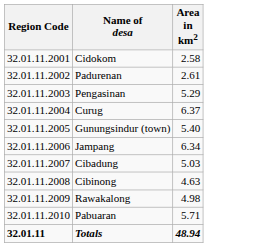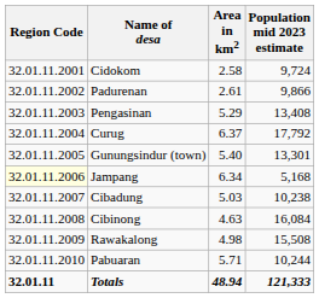 <table class="wikitable">
 <tr>
 <th>Region Code</th>
 <th>Name of <br> <em>desa</em></th>
 <th>Area <br>in <br>km<sup>2</sup></th>
+<th>Population<br>mid 2023<br>estimate</th>
 </tr>
 <tr>
 <td>32.01.11.2001</td>
 <td>Cidokom</td>
 <td align="right">2.58</td>
+<td align="right">9,724</td>
 </tr>
 <tr>
 <td>32.01.11.2002</td>
 <td>Padurenan</td>
 <td align="right">2.61</td>
+<td align="right">9,866</td>
 </tr>
 <tr>
 <td>32.01.11.2003</td>
 <td>Pengasinan</td>
 <td align="right">5.29</td>
+<td align="right">13,408</td>
 </tr>
 <tr>
 <td>32.01.11.2004</td>
 <td>Curug</td>
 <td align="right">6.37</td>
+<td align="right">17,792</td>
 </tr>
 <tr>
 <td>32.01.11.2005</td>
 <td>Gunungsindur (town)</td>
 <td align="right">5.40</td>
+<td align="right">13,301</td>
 </tr>
 <tr>
-<td>32.01.11.2006</td>
+<td style="background: lightyellow;">32.01.11.2006</td>
 <td>Jampang</td>
 <td align="right">6.34</td>
+<td align="right">5,168</td>
 </tr>
 <tr>
 <td>32.01.11.2007</td>
 <td>Cibadung</td>
 <td align="right">5.03</td>
+<td align="right">10,238</td>
 </tr>
 <tr>
 <td>32.01.11.2008</td>
 <td>Cibinong</td>
 <td align="right">4.63</td>
+<td align="right">16,084</td>
 </tr>
 <tr>
 <td>32.01.11.2009</td>
 <td>Rawakalong</td>
 <td align="right">4.98</td>
+<td align="right">15,508</td>
 </tr>
 <tr>
 <td>32.01.11.2010</td>
 <td>Pabuaran</td>
 <td align="right">5.71</td>
+<td align="right">10,244</td>
 </tr>
 <tr>
 <td><strong>32.01.11</strong></td>
 <td><strong><em>Totals</em></strong></td>
 <td align="right"><strong><em>48.94</em></strong></td>
+<td align="right"><strong><em>121,333</em></strong></td>
 </tr>
 </table>
